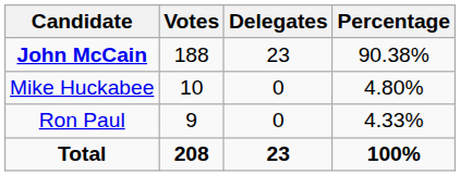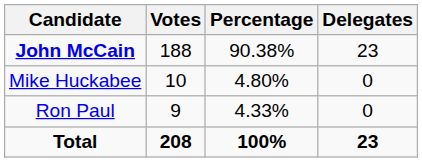 <table class="wikitable" style="text-align:center;">
 <tr>
 <th>Candidate</th>
 <th>Votes</th>
+<th>Percentage</th>
 <th>Delegates</th>
-<th>Percentage</th>
 </tr>
 <tr>
 <td><strong><a href='#'>John McCain</a></strong></td>
 <td>188</td>
+<td>90.38%</td>
 <td>23</td>
-<td>90.38%</td>
 </tr>
 <tr>
 <td><a href='#'>Mike Huckabee</a></td>
 <td>10</td>
+<td>4.80%</td>
 <td>0</td>
-<td>4.80%</td>
 </tr>
 <tr>
 <td><a href='#'>Ron Paul</a></td>
 <td>9</td>
+<td>4.33%</td>
 <td>0</td>
-<td>4.33%</td>
 </tr>
 <tr>
 <td><strong>Total</strong></td>
 <td><strong>208</strong></td>
+<td><strong>100%</strong></td>
 <td><strong>23</strong></td>
-<td><strong>100%</strong></td>
 </tr>
 </table>
